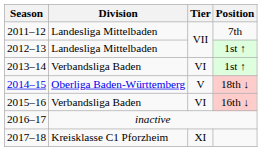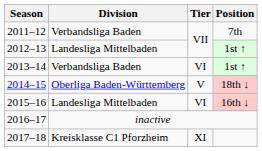 <table class="wikitable">
 <tr>
 <th>Season</th>
 <th>Division</th>
 <th>Tier</th>
 <th>Position</th>
 </tr>
 <tr align="center">
 <td>2011–12</td>
-<td align="left">Landesliga Mittelbaden</td>
+<td align="left">Verbandsliga Baden</td>
 <td rowspan=2>VII</td>
 <td>7th</td>
 </tr>
 <tr align="center">
 <td>2012–13</td>
 <td align="left">Landesliga Mittelbaden</td>
 <td bgcolor="#ddffdd">1st ↑</td>
 </tr>
 <tr align="center">
 <td>2013–14</td>
 <td align="left">Verbandsliga Baden</td>
 <td>VI</td>
 <td bgcolor="#ddffdd">1st ↑</td>
 </tr>
 <tr align="center">
 <td><a href='#'>2014–15</a></td>
 <td align="left"><a href='#'>Oberliga Baden-Württemberg</a></td>
 <td>V</td>
 <td bgcolor="#ffcccc">18th ↓</td>
 </tr>
 <tr align="center">
 <td>2015–16</td>
-<td align="left">Verbandsliga Baden</td>
+<td align="left">Landesliga Mittelbaden</td>
 <td>VI</td>
 <td bgcolor="#ffcccc">16th ↓</td>
 </tr>
 <tr align="center">
 <td>2016–17</td>
 <td align="center" colspan=3><em>inactive</em></td>
 </tr>
 <tr align="center">
 <td>2017–18</td>
 <td align="left">Kreisklasse C1 Pforzheim</td>
 <td>XI</td>
 <td></td>
 </tr>
 </table>
